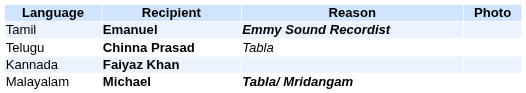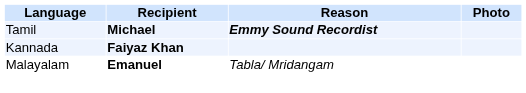 <table cellspacing="1" cellpadding="1" border="0" style="width:50%;">
 <tr style="background:#d1e4fd;">
 <th>Language</th>
 <th>Recipient</th>
 <th>Reason</th>
 <th>Photo</th>
 </tr>
 <tr style="background:#edf3fe;">
 <td>Tamil</td>
-<td><strong>Emanuel</strong></td>
+<td><strong>Michael</strong></td>
 <td><strong><em>Emmy Sound Recordist</em></strong></td>
-<td></td>
-</tr>
-<tr>
-<td>Telugu</td>
-<td><strong>Chinna Prasad</strong></td>
-<td><em>Tabla</em></td>
 <td></td>
 </tr>
 <tr style="background:#edf3fe;">
 <td>Kannada</td>
 <td><strong>Faiyaz Khan</strong></td>
 <td></td>
 <td></td>
 </tr>
 <tr>
 <td>Malayalam</td>
-<td><strong>Michael</strong></td>
-<td><strong><em>Tabla/ Mridangam</em></strong></td>
+<td><strong>Emanuel</strong></td>
+<td><em>Tabla/ Mridangam</em></td>
 <td></td>
 </tr>
 </table>
